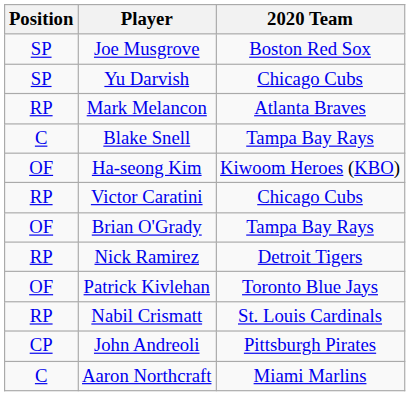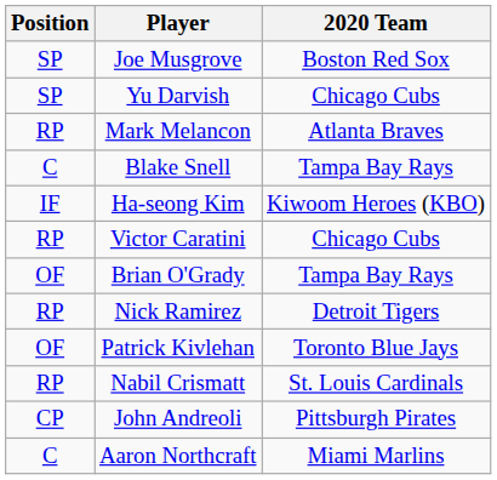 <table class="wikitable" style="text-align:center">
 <tr>
 <th>Position</th>
 <th>Player</th>
 <th>2020 Team</th>
 </tr>
 <tr>
 <td><a href='#'>SP</a></td>
 <td><a href='#'>Joe Musgrove</a></td>
 <td><a href='#'>Boston Red Sox</a></td>
 </tr>
 <tr>
 <td><a href='#'>SP</a></td>
 <td><a href='#'>Yu Darvish</a></td>
 <td><a href='#'>Chicago Cubs</a></td>
 </tr>
 <tr>
 <td><a href='#'>RP</a></td>
 <td><a href='#'>Mark Melancon</a></td>
 <td><a href='#'>Atlanta Braves</a></td>
 </tr>
 <tr>
 <td><a href='#'>C</a></td>
 <td><a href='#'>Blake Snell</a></td>
 <td><a href='#'>Tampa Bay Rays</a></td>
 </tr>
 <tr>
-<td><a href='#'>OF</a></td>
+<td><a href='#'>IF</a></td>
 <td><a href='#'>Ha-seong Kim</a></td>
 <td><a href='#'>Kiwoom Heroes</a> (<a href='#'>KBO</a>)</td>
 </tr>
 <tr>
 <td><a href='#'>RP</a></td>
 <td><a href='#'>Victor Caratini</a></td>
 <td><a href='#'>Chicago Cubs</a></td>
 </tr>
 <tr>
 <td><a href='#'>OF</a></td>
 <td><a href='#'>Brian O'Grady</a></td>
 <td><a href='#'>Tampa Bay Rays</a></td>
 </tr>
 <tr>
 <td><a href='#'>RP</a></td>
 <td><a href='#'>Nick Ramirez</a></td>
 <td><a href='#'>Detroit Tigers</a></td>
 </tr>
 <tr>
 <td><a href='#'>OF</a></td>
 <td><a href='#'>Patrick Kivlehan</a></td>
 <td><a href='#'>Toronto Blue Jays</a></td>
 </tr>
 <tr>
 <td><a href='#'>RP</a></td>
 <td><a href='#'>Nabil Crismatt</a></td>
 <td><a href='#'>St. Louis Cardinals</a></td>
 </tr>
 <tr>
 <td><a href='#'>CP</a></td>
 <td><a href='#'>John Andreoli</a></td>
 <td><a href='#'>Pittsburgh Pirates</a></td>
 </tr>
 <tr>
 <td><a href='#'>C</a></td>
 <td><a href='#'>Aaron Northcraft</a></td>
 <td><a href='#'>Miami Marlins</a></td>
 </tr>
 </table>
